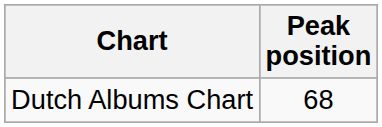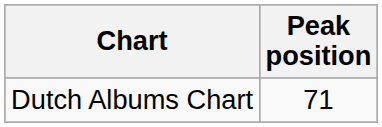 <table class="wikitable">
 <tr>
 <th>Chart</th>
 <th>Peak<br>position</th>
 </tr>
 <tr>
 <td>Dutch Albums Chart</td>
-<td align="center">68</td>
+<td align="center">71</td>
 </tr>
 </table>
